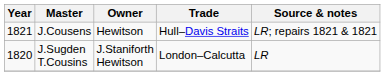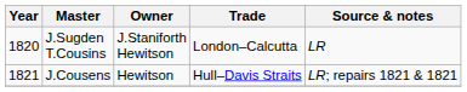 <table class="wikitable">
 <tr>
 <th>Year</th>
 <th>Master</th>
 <th>Owner</th>
 <th>Trade</th>
 <th>Source & notes</th>
 </tr>
 <tr>
+<td>1820</td>
+<td>J.Sugden<br>T.Cousins</td>
+<td>J.Staniforth<br>Hewitson</td>
+<td>London–Calcutta</td>
+<td><em>LR</em></td>
+</tr>
+<tr>
 <td>1821</td>
 <td>J.Cousens</td>
 <td>Hewitson</td>
 <td>Hull–<a href='#'>Davis Straits</a></td>
 <td><em>LR</em>; repairs 1821 & 1821</td>
 </tr>
 <tr>
-<td>1820</td>
-<td>J.Sugden<br>T.Cousins</td>
-<td>J.Staniforth<br>Hewitson</td>
-<td>London–Calcutta</td>
-<td><em>LR</em></td>
-</tr>
-<tr>
 </tr>
 </table>
